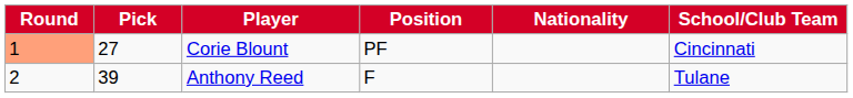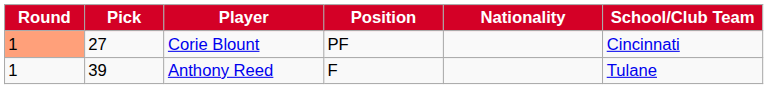 <table class="wikitable sortable sortable">
 <tr>
 <th style="background:#D40026; color:#FFFFFF" width="10%">Round</th>
 <th style="background:#D40026; color:#FFFFFF" width="10%">Pick</th>
 <th style="background:#D40026; color:#FFFFFF" width="20%">Player</th>
 <th style="background:#D40026; color:#FFFFFF" width="15%">Position</th>
 <th style="background:#D40026; color:#FFFFFF" width="20%">Nationality</th>
 <th style="background:#D40026; color:#FFFFFF" width="20%">School/Club Team</th>
 </tr>
 <tr>
 <td style="background: lightsalmon;">1</td>
 <td>27</td>
 <td><a href='#'>Corie Blount</a></td>
 <td>PF</td>
 <td></td>
 <td><a href='#'>Cincinnati</a></td>
 </tr>
 <tr>
-<td>2</td>
+<td>1</td>
 <td>39</td>
 <td><a href='#'>Anthony Reed</a></td>
 <td>F</td>
 <td></td>
 <td><a href='#'>Tulane</a></td>
 </tr>
 </table>
